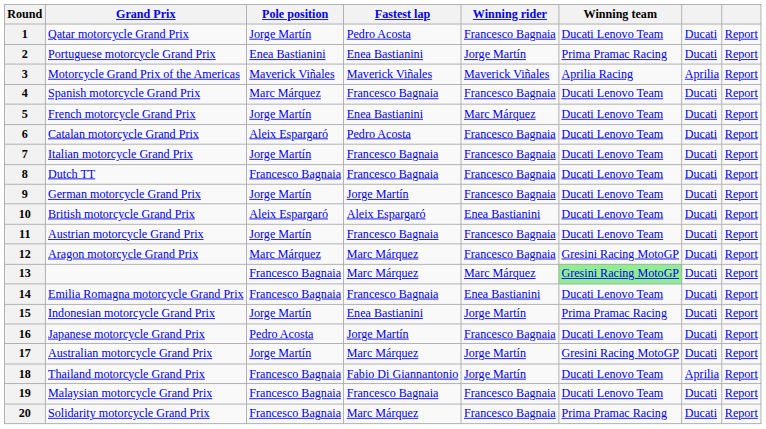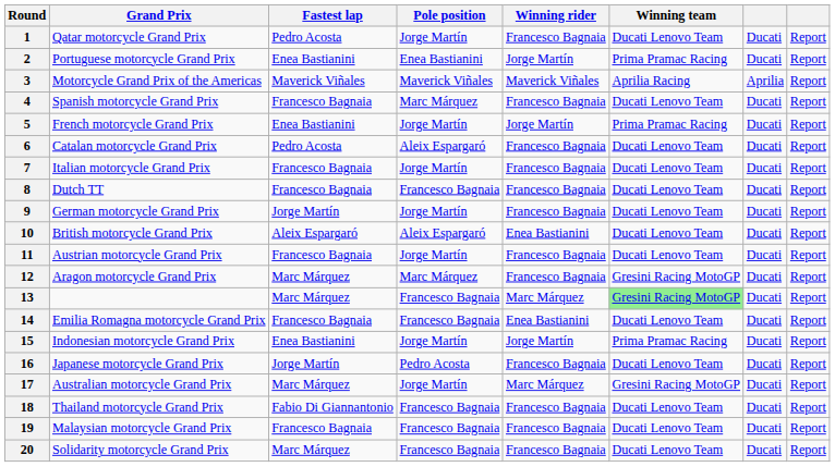 <table class="wikitable sortable" style="font-size: 85%">
 <tr>
 <th>Round</th>
 <th><a href='#'>Grand Prix</a></th>
+<th><a href='#'>Fastest lap</a></th>
 <th><a href='#'>Pole position</a></th>
-<th><a href='#'>Fastest lap</a></th>
 <th><a href='#'>Winning rider</a></th>
 <th>Winning team</th>
 <th></th>
 <th class="unsortable"></th>
 </tr>
 <tr>
 <th>1</th>
 <td> <a href='#'>Qatar motorcycle Grand Prix</a></td>
+<td data-sort-value="aco"> <a href='#'>Pedro Acosta</a></td>
 <td data-sort-value="mart"> <a href='#'>Jorge Martín</a></td>
-<td data-sort-value="aco"> <a href='#'>Pedro Acosta</a></td>
 <td data-sort-value="bag" nowrap> <a href='#'>Francesco Bagnaia</a></td>
 <td data-sort-value="duc"> <a href='#'>Ducati Lenovo Team</a></td>
 <td data-sort-value="duc"> <a href='#'>Ducati</a></td>
 <td><a href='#'>Report</a></td>
 </tr>
 <tr>
 <th>2</th>
 <td> <a href='#'>Portuguese motorcycle Grand Prix</a></td>
 <td data-sort-value="bas"> <a href='#'>Enea Bastianini</a></td>
 <td data-sort-value="bas"> <a href='#'>Enea Bastianini</a></td>
 <td data-sort-value="mart"> <a href='#'>Jorge Martín</a></td>
 <td data-sort-value="pri"> <a href='#'>Prima Pramac Racing</a></td>
 <td data-sort-value="duc"> <a href='#'>Ducati</a></td>
 <td><a href='#'>Report</a></td>
 </tr>
 <tr>
 <th>3</th>
 <td data-sort-value="ame"> <a href='#'>Motorcycle Grand Prix of the Americas</a></td>
 <td data-sort-value="vin"> <a href='#'>Maverick Viñales</a></td>
 <td data-sort-value="vin"> <a href='#'>Maverick Viñales</a></td>
 <td data-sort-value="vin"> <a href='#'>Maverick Viñales</a></td>
 <td data-sort-value="apr"> <a href='#'>Aprilia Racing</a></td>
 <td data-sort-value="apr"> <a href='#'>Aprilia</a></td>
 <td><a href='#'>Report</a></td>
 </tr>
 <tr>
 <th>4</th>
 <td> <a href='#'>Spanish motorcycle Grand Prix</a></td>
+<td data-sort-value="bag"> <a href='#'>Francesco Bagnaia</a></td>
 <td data-sort-value="marqm"> <a href='#'>Marc Márquez</a></td>
-<td data-sort-value="bag"> <a href='#'>Francesco Bagnaia</a></td>
 <td data-sort-value="bag"> <a href='#'>Francesco Bagnaia</a></td>
 <td data-sort-value="duc"> <a href='#'>Ducati Lenovo Team</a></td>
 <td data-sort-value="duc"> <a href='#'>Ducati</a></td>
 <td><a href='#'>Report</a></td>
 </tr>
 <tr>
 <th>5</th>
 <td> <a href='#'>French motorcycle Grand Prix</a></td>
+<td data-sort-value="bas"> <a href='#'>Enea Bastianini</a></td>
 <td data-sort-value="mart"> <a href='#'>Jorge Martín</a></td>
-<td data-sort-value="bas"> <a href='#'>Enea Bastianini</a></td>
-<td data-sort-value="marqm"> <a href='#'>Marc Márquez</a></td>
-<td data-sort-value="duc"> <a href='#'>Ducati Lenovo Team</a></td>
+<td data-sort-value="mart"> <a href='#'>Jorge Martín</a></td>
+<td data-sort-value="pri"> <a href='#'>Prima Pramac Racing</a></td>
 <td data-sort-value="duc"> <a href='#'>Ducati</a></td>
 <td><a href='#'>Report</a></td>
 </tr>
 <tr>
 <th>6</th>
 <td> <a href='#'>Catalan motorcycle Grand Prix</a></td>
+<td data-sort-value="aco"> <a href='#'>Pedro Acosta</a></td>
 <td data-sort-value="esp"> <a href='#'>Aleix Espargaró</a></td>
-<td data-sort-value="aco"> <a href='#'>Pedro Acosta</a></td>
 <td data-sort-value="bag"> <a href='#'>Francesco Bagnaia</a></td>
 <td data-sort-value="duc"> <a href='#'>Ducati Lenovo Team</a></td>
 <td data-sort-value="duc"> <a href='#'>Ducati</a></td>
 <td><a href='#'>Report</a></td>
 </tr>
 <tr>
 <th>7</th>
 <td> <a href='#'>Italian motorcycle Grand Prix</a></td>
+<td data-sort-value="bag"> <a href='#'>Francesco Bagnaia</a></td>
 <td data-sort-value="mart"> <a href='#'>Jorge Martín</a></td>
-<td data-sort-value="bag"> <a href='#'>Francesco Bagnaia</a></td>
 <td data-sort-value="bag"> <a href='#'>Francesco Bagnaia</a></td>
 <td data-sort-value="duc"> <a href='#'>Ducati Lenovo Team</a></td>
 <td data-sort-value="duc"> <a href='#'>Ducati</a></td>
 <td><a href='#'>Report</a></td>
 </tr>
 <tr>
 <th>8</th>
 <td> <a href='#'>Dutch TT</a></td>
+<td data-sort-value="bag"> <a href='#'>Francesco Bagnaia</a></td>
 <td data-sort-value="bag" nowrap> <a href='#'>Francesco Bagnaia</a></td>
-<td data-sort-value="bag"> <a href='#'>Francesco Bagnaia</a></td>
 <td data-sort-value="bag"> <a href='#'>Francesco Bagnaia</a></td>
 <td data-sort-value="duc"> <a href='#'>Ducati Lenovo Team</a></td>
 <td data-sort-value="duc"> <a href='#'>Ducati</a></td>
 <td><a href='#'>Report</a></td>
 </tr>
 <tr>
 <th>9</th>
 <td> <a href='#'>German motorcycle Grand Prix</a></td>
 <td data-sort-value="mart"> <a href='#'>Jorge Martín</a></td>
 <td data-sort-value="mart"> <a href='#'>Jorge Martín</a></td>
 <td data-sort-value="bag"> <a href='#'>Francesco Bagnaia</a></td>
 <td data-sort-value="duc"> <a href='#'>Ducati Lenovo Team</a></td>
 <td data-sort-value="duc"> <a href='#'>Ducati</a></td>
 <td><a href='#'>Report</a></td>
 </tr>
 <tr>
 <th>10</th>
 <td> <a href='#'>British motorcycle Grand Prix</a></td>
 <td data-sort-value="esp"> <a href='#'>Aleix Espargaró</a></td>
 <td data-sort-value="esp"> <a href='#'>Aleix Espargaró</a></td>
 <td data-sort-value="bas"> <a href='#'>Enea Bastianini</a></td>
 <td data-sort-value="duc"> <a href='#'>Ducati Lenovo Team</a></td>
 <td data-sort-value="duc"> <a href='#'>Ducati</a></td>
 <td><a href='#'>Report</a></td>
 </tr>
 <tr>
 <th>11</th>
 <td> <a href='#'>Austrian motorcycle Grand Prix</a></td>
+<td data-sort-value="bag"> <a href='#'>Francesco Bagnaia</a></td>
 <td data-sort-value="mart"> <a href='#'>Jorge Martín</a></td>
-<td data-sort-value="bag"> <a href='#'>Francesco Bagnaia</a></td>
 <td data-sort-value="bag"> <a href='#'>Francesco Bagnaia</a></td>
 <td data-sort-value="duc"> <a href='#'>Ducati Lenovo Team</a></td>
 <td data-sort-value="duc"> <a href='#'>Ducati</a></td>
 <td><a href='#'>Report</a></td>
 </tr>
 <tr>
 <th>12</th>
 <td> <a href='#'>Aragon motorcycle Grand Prix</a></td>
 <td data-sort-value="marqm"> <a href='#'>Marc Márquez</a></td>
 <td data-sort-value="marqm"> <a href='#'>Marc Márquez</a></td>
 <td data-sort-value="bag"> <a href='#'>Francesco Bagnaia</a></td>
 <td data-sort-value="gre" nowrap> <a href='#'>Gresini Racing MotoGP</a></td>
 <td data-sort-value="duc"> <a href='#'>Ducati</a></td>
 <td><a href='#'>Report</a></td>
 </tr>
 <tr>
 <th>13</th>
 <td></td>
+<td data-sort-value="marqm"> <a href='#'>Marc Márquez</a></td>
 <td data-sort-value="bag"> <a href='#'>Francesco Bagnaia</a></td>
-<td data-sort-value="marqm"> <a href='#'>Marc Márquez</a></td>
 <td data-sort-value="marqm"> <a href='#'>Marc Márquez</a></td>
 <td data-sort-value="gre" style="background: lightgreen;"> <a href='#'>Gresini Racing MotoGP</a></td>
 <td data-sort-value="duc"> <a href='#'>Ducati</a></td>
 <td><a href='#'>Report</a></td>
 </tr>
 <tr>
 <th>14</th>
 <td> <a href='#'>Emilia Romagna motorcycle Grand Prix</a></td>
 <td data-sort-value="bag"> <a href='#'>Francesco Bagnaia</a></td>
 <td data-sort-value="bag"> <a href='#'>Francesco Bagnaia</a></td>
 <td data-sort-value="bas"> <a href='#'>Enea Bastianini</a></td>
 <td data-sort-value="duc"> <a href='#'>Ducati Lenovo Team</a></td>
 <td data-sort-value="duc"> <a href='#'>Ducati</a></td>
 <td><a href='#'>Report</a></td>
 </tr>
 <tr>
 <th>15</th>
 <td> <a href='#'>Indonesian motorcycle Grand Prix</a></td>
+<td data-sort-value="bas"> <a href='#'>Enea Bastianini</a></td>
 <td data-sort-value="mart"> <a href='#'>Jorge Martín</a></td>
-<td data-sort-value="bas"> <a href='#'>Enea Bastianini</a></td>
 <td data-sort-value="mart"> <a href='#'>Jorge Martín</a></td>
 <td data-sort-value="pri"> <a href='#'>Prima Pramac Racing</a></td>
 <td data-sort-value="duc"> <a href='#'>Ducati</a></td>
 <td><a href='#'>Report</a></td>
 </tr>
 <tr>
 <th>16</th>
 <td> <a href='#'>Japanese motorcycle Grand Prix</a></td>
+<td data-sort-value="mart"> <a href='#'>Jorge Martín</a></td>
 <td data-sort-value="aco"> <a href='#'>Pedro Acosta</a></td>
-<td data-sort-value="mart"> <a href='#'>Jorge Martín</a></td>
 <td data-sort-value="bag"> <a href='#'>Francesco Bagnaia</a></td>
 <td data-sort-value="duc"> <a href='#'>Ducati Lenovo Team</a></td>
 <td data-sort-value="duc"> <a href='#'>Ducati</a></td>
 <td><a href='#'>Report</a></td>
 </tr>
 <tr>
 <th>17</th>
 <td> <a href='#'>Australian motorcycle Grand Prix</a></td>
+<td data-sort-value="marqm"> <a href='#'>Marc Márquez</a></td>
 <td data-sort-value="mart"> <a href='#'>Jorge Martín</a></td>
 <td data-sort-value="marqm"> <a href='#'>Marc Márquez</a></td>
-<td data-sort-value="mart"> <a href='#'>Jorge Martín</a></td>
 <td data-sort-value="gre"> <a href='#'>Gresini Racing MotoGP</a></td>
 <td data-sort-value="duc"> <a href='#'>Ducati</a></td>
 <td><a href='#'>Report</a></td>
 </tr>
 <tr>
 <th>18</th>
 <td> <a href='#'>Thailand motorcycle Grand Prix</a></td>
+<td data-sort-value="dig" nowrap> <a href='#'>Fabio Di Giannantonio</a></td>
 <td data-sort-value="bag"> <a href='#'>Francesco Bagnaia</a></td>
-<td data-sort-value="dig" nowrap> <a href='#'>Fabio Di Giannantonio</a></td>
-<td data-sort-value="mart"> <a href='#'>Jorge Martín</a></td>
+<td data-sort-value="bag"> <a href='#'>Francesco Bagnaia</a></td>
 <td data-sort-value="duc"> <a href='#'>Ducati Lenovo Team</a></td>
-<td data-sort-value="apr"> <a href='#'>Aprilia</a></td>
+<td data-sort-value="duc"> <a href='#'>Ducati</a></td>
 <td><a href='#'>Report</a></td>
 </tr>
 <tr>
 <th>19</th>
 <td> <a href='#'>Malaysian motorcycle Grand Prix</a></td>
 <td data-sort-value="bag"> <a href='#'>Francesco Bagnaia</a></td>
 <td data-sort-value="bag"> <a href='#'>Francesco Bagnaia</a></td>
 <td data-sort-value="bag"> <a href='#'>Francesco Bagnaia</a></td>
 <td data-sort-value="duc"> <a href='#'>Ducati Lenovo Team</a></td>
 <td data-sort-value="duc"> <a href='#'>Ducati</a></td>
 <td><a href='#'>Report</a></td>
 </tr>
 <tr>
 <th>20</th>
 <td> <a href='#'>Solidarity motorcycle Grand Prix</a></td>
-<td data-sort-value="bag"> <a href='#'>Francesco Bagnaia</a></td>
 <td data-sort-value="marqm"> <a href='#'>Marc Márquez</a></td>
 <td data-sort-value="bag"> <a href='#'>Francesco Bagnaia</a></td>
-<td data-sort-value="pri"> <a href='#'>Prima Pramac Racing</a></td>
+<td data-sort-value="bag"> <a href='#'>Francesco Bagnaia</a></td>
+<td data-sort-value="duc"> <a href='#'>Ducati Lenovo Team</a></td>
 <td data-sort-value="duc"> <a href='#'>Ducati</a></td>
 <td><a href='#'>Report</a></td>
 </tr>
 </table>
